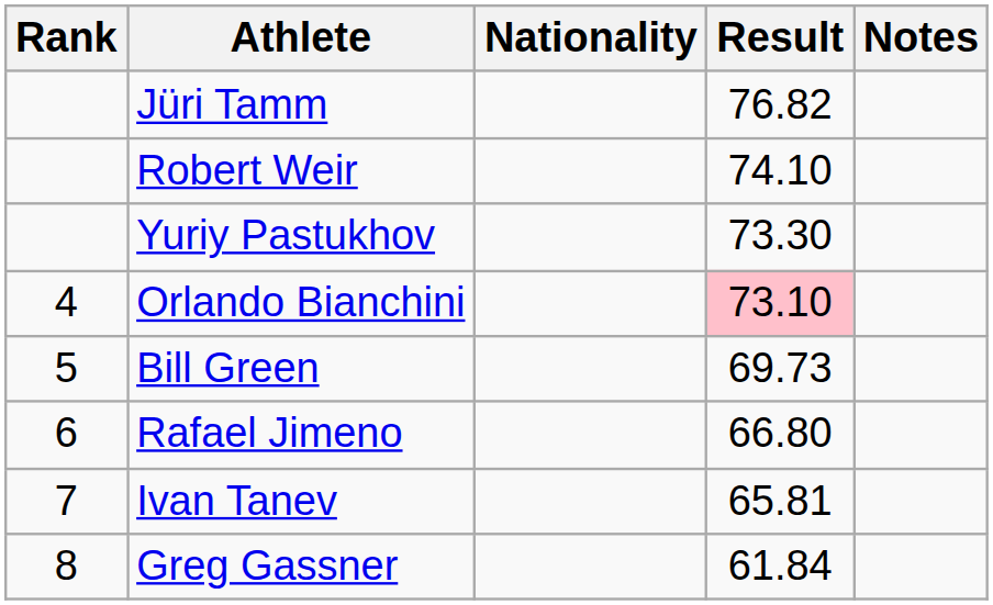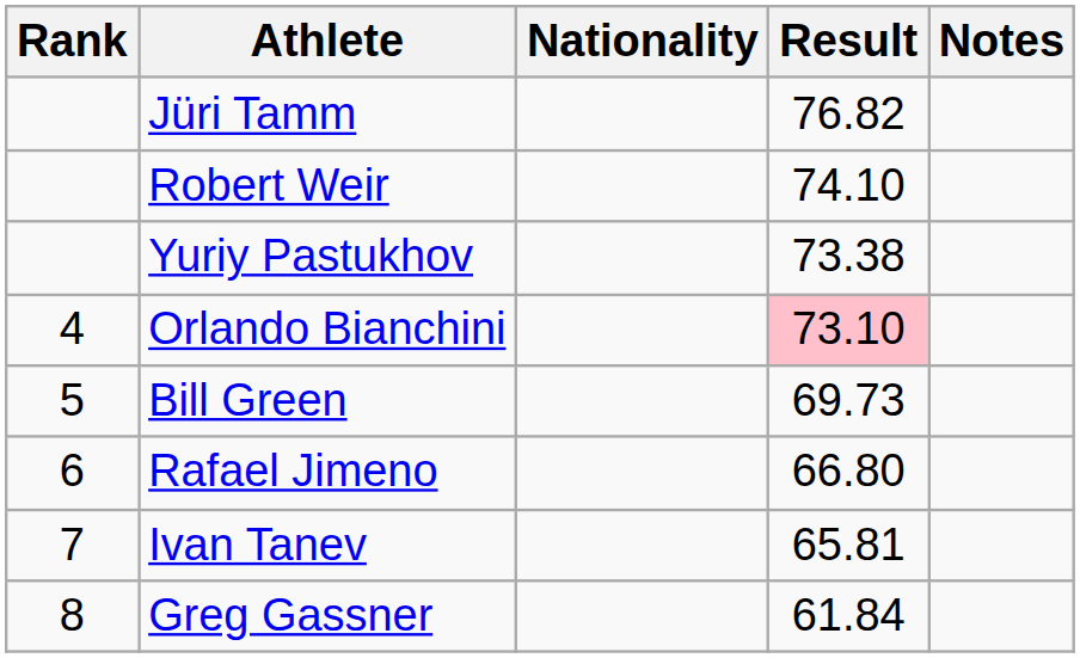 <table class="wikitable sortable" style="text-align:center">
 <tr>
 <th>Rank</th>
 <th>Athlete</th>
 <th>Nationality</th>
 <th>Result</th>
 <th>Notes</th>
 </tr>
 <tr>
 <td></td>
 <td align=left><a href='#'>Jüri Tamm</a></td>
 <td align=left></td>
 <td>76.82</td>
 <td></td>
 </tr>
 <tr>
 <td></td>
 <td align=left><a href='#'>Robert Weir</a></td>
 <td align=left></td>
 <td>74.10</td>
 <td></td>
 </tr>
 <tr>
 <td></td>
 <td align=left><a href='#'>Yuriy Pastukhov</a></td>
 <td align=left></td>
-<td>73.30</td>
+<td>73.38</td>
 <td></td>
 </tr>
 <tr>
 <td>4</td>
 <td align=left><a href='#'>Orlando Bianchini</a></td>
 <td align=left></td>
 <td style="background: pink;">73.10</td>
 <td></td>
 </tr>
 <tr>
 <td>5</td>
 <td align=left><a href='#'>Bill Green</a></td>
 <td align=left></td>
 <td>69.73</td>
 <td></td>
 </tr>
 <tr>
 <td>6</td>
 <td align=left><a href='#'>Rafael Jimeno</a></td>
 <td align=left></td>
 <td>66.80</td>
 <td></td>
 </tr>
 <tr>
 <td>7</td>
 <td align=left><a href='#'>Ivan Tanev</a></td>
 <td align=left></td>
 <td>65.81</td>
 <td></td>
 </tr>
 <tr>
 <td>8</td>
 <td align=left><a href='#'>Greg Gassner</a></td>
 <td align=left></td>
 <td>61.84</td>
 <td></td>
 </tr>
 </table>
